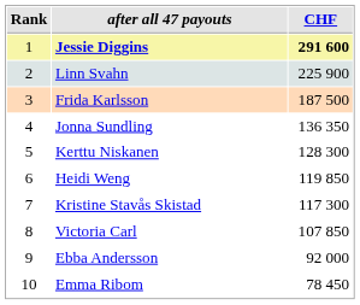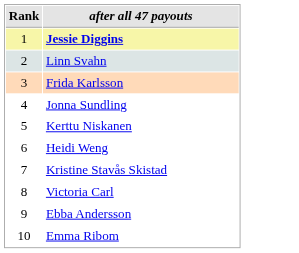 <table cellspacing="1" cellpadding="3" style="border:1px solid #AAAAAA;font-size:86%">
 <tr style="background-color: #E4E4E4;">
 <th style="border-bottom:1px solid #AAAAAA; width: 10px;">Rank</th>
 <th style="border-bottom:1px solid #AAAAAA; width: 200px;"><em>after all 47 payouts</em></th>
-<th style="border-bottom:1px solid #AAAAAA; width: 50px;"><a href='#'>CHF</a></th>
 </tr>
 <tr style="background:#f7f6a8;">
 <td align=center>1</td>
 <td> <strong><a href='#'>Jessie Diggins</a></strong></td>
-<td align=right><strong>291 600</strong></td>
 </tr>
 <tr style="background:#dce5e5;">
 <td align=center>2</td>
 <td> <a href='#'>Linn Svahn</a></td>
-<td align=right>225 900</td>
 </tr>
 <tr style="background:#ffdab9;">
 <td align=center>3</td>
 <td> <a href='#'>Frida Karlsson</a></td>
-<td align=right>187 500</td>
 </tr>
 <tr>
 <td align=center>4</td>
 <td> <a href='#'>Jonna Sundling</a></td>
-<td align=right>136 350</td>
 </tr>
 <tr>
 <td align=center>5</td>
 <td> <a href='#'>Kerttu Niskanen</a></td>
-<td align=right>128 300</td>
 </tr>
 <tr>
 <td align=center>6</td>
 <td> <a href='#'>Heidi Weng</a></td>
-<td align=right>119 850</td>
 </tr>
 <tr>
 <td align=center>7</td>
 <td> <a href='#'>Kristine Stavås Skistad</a></td>
-<td align=right>117 300</td>
 </tr>
 <tr>
 <td align=center>8</td>
 <td> <a href='#'>Victoria Carl</a></td>
-<td align=right>107 850</td>
 </tr>
 <tr>
 <td align=center>9</td>
 <td> <a href='#'>Ebba Andersson</a></td>
-<td align=right>92 000</td>
 </tr>
 <tr>
 <td align=center>10</td>
 <td> <a href='#'>Emma Ribom</a></td>
-<td align=right>78 450</td>
 </tr>
 </table>
